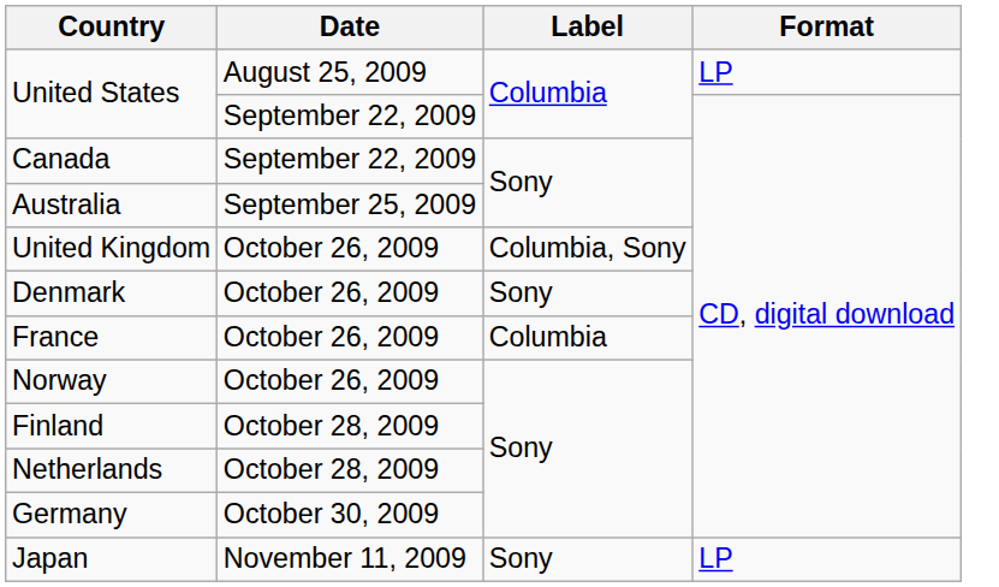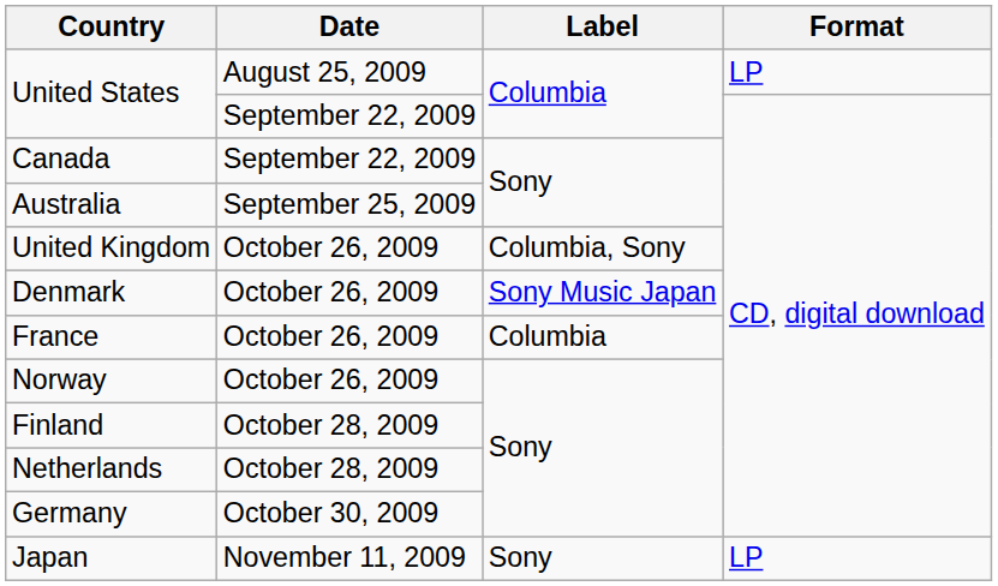 <table class="wikitable">
 <tr>
 <th>Country</th>
 <th>Date</th>
 <th>Label</th>
 <th>Format</th>
 </tr>
 <tr>
 <td rowspan="2">United States</td>
 <td>August 25, 2009</td>
 <td rowspan="2"><a href='#'>Columbia</a></td>
 <td><a href='#'>LP</a></td>
 </tr>
 <tr>
 <td>September 22, 2009</td>
 <td rowspan="10"><a href='#'>CD</a>, <a href='#'>digital download</a></td>
 </tr>
 <tr>
 <td>Canada</td>
 <td>September 22, 2009</td>
 <td rowspan="2">Sony</td>
 </tr>
 <tr>
 <td>Australia</td>
 <td>September 25, 2009</td>
 </tr>
 <tr>
 <td>United Kingdom</td>
 <td>October 26, 2009</td>
 <td>Columbia, Sony</td>
 </tr>
 <tr>
 <td>Denmark</td>
 <td>October 26, 2009</td>
-<td>Sony</td>
+<td><a href='#'>Sony Music Japan</a></td>
 </tr>
 <tr>
 <td>France</td>
 <td>October 26, 2009</td>
 <td>Columbia</td>
 </tr>
 <tr>
 <td>Norway</td>
 <td>October 26, 2009</td>
 <td rowspan="4">Sony</td>
 </tr>
 <tr>
 <td>Finland</td>
 <td>October 28, 2009</td>
 </tr>
 <tr>
 <td>Netherlands</td>
 <td>October 28, 2009</td>
 </tr>
 <tr>
 <td>Germany</td>
 <td>October 30, 2009</td>
 </tr>
 <tr>
 <td>Japan</td>
 <td>November 11, 2009</td>
 <td>Sony</td>
 <td><a href='#'>LP</a></td>
 </tr>
 </table>
